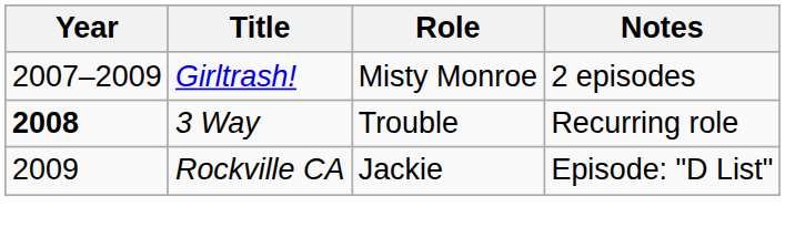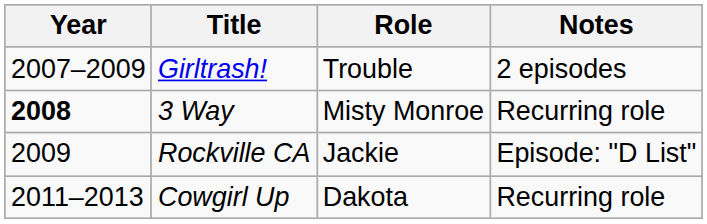 <table class="wikitable sortable">
 <tr>
 <th>Year</th>
 <th>Title</th>
 <th>Role</th>
 <th class="unsortable">Notes</th>
 </tr>
 <tr>
 <td>2007–2009</td>
 <td><em><a href='#'>Girltrash!</a></em></td>
-<td>Misty Monroe</td>
+<td>Trouble</td>
 <td>2 episodes</td>
 </tr>
 <tr>
 <td><strong>2008</strong></td>
 <td><em>3 Way</em></td>
-<td>Trouble</td>
+<td>Misty Monroe</td>
 <td>Recurring role</td>
 </tr>
 <tr>
 <td>2009</td>
 <td><em>Rockville CA</em></td>
 <td>Jackie</td>
 <td>Episode: "D List"</td>
 </tr>
+<tr>
+<td>2011–2013</td>
+<td><em>Cowgirl Up</em></td>
+<td>Dakota</td>
+<td>Recurring role</td>
+</tr>
 </table>
